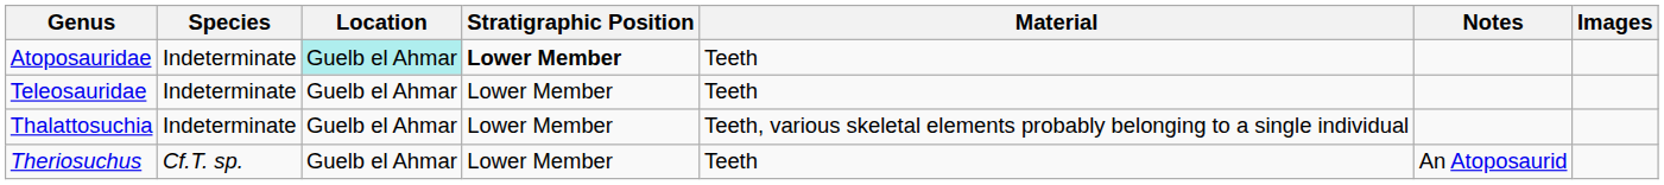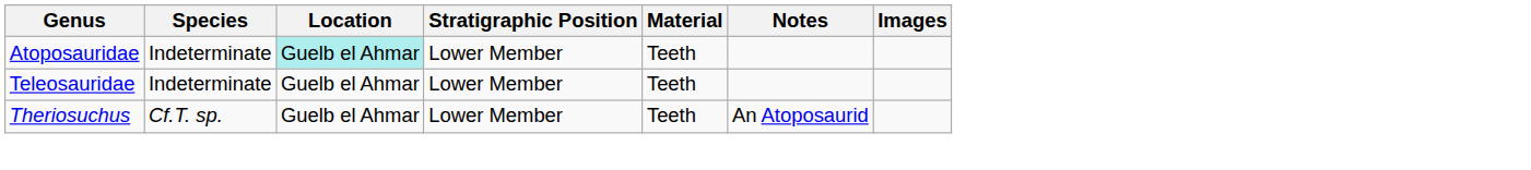 <table class="wikitable" align="center">
 <tr>
 <th>Genus</th>
 <th>Species</th>
 <th>Location</th>
 <th>Stratigraphic Position</th>
 <th>Material</th>
 <th>Notes</th>
 <th>Images</th>
 </tr>
 <tr>
 <td><a href='#'>Atoposauridae</a></td>
 <td>Indeterminate</td>
 <td style="background: paleturquoise;">Guelb el Ahmar</td>
-<td><strong>Lower Member</strong></td>
+<td>Lower Member</td>
 <td>Teeth</td>
 <td></td>
 <td></td>
 </tr>
 <tr>
 <td><a href='#'>Teleosauridae</a></td>
 <td>Indeterminate</td>
 <td>Guelb el Ahmar</td>
 <td>Lower Member</td>
 <td>Teeth</td>
 <td></td>
 <td></td>
 </tr>
 <tr>
-<td><a href='#'>Thalattosuchia</a></td>
-<td>Indeterminate</td>
-<td>Guelb el Ahmar</td>
-<td>Lower Member</td>
-<td>Teeth, various skeletal elements probably belonging to a single individual</td>
-<td></td>
-<td></td>
-</tr>
-<tr>
 <td><em><a href='#'>Theriosuchus</a></em></td>
 <td><em>Cf.T. sp.</em></td>
 <td>Guelb el Ahmar</td>
 <td>Lower Member</td>
 <td>Teeth</td>
 <td>An <a href='#'>Atoposaurid</a></td>
 <td></td>
 </tr>
 </table>
